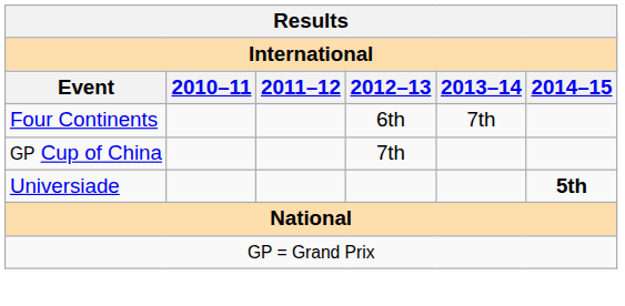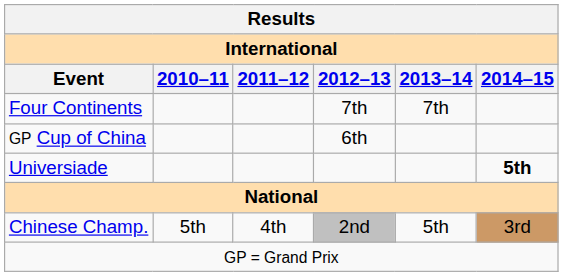 <table class="wikitable" style="text-align:center">
 <tr>
 <th colspan=6 align=center><strong>Results</strong></th>
 </tr>
 <tr>
 <th style="background-color: #ffdead; " colspan=6 align=center><strong>International</strong></th>
 </tr>
 <tr>
 <th>Event</th>
 <th><a href='#'>2010–11</a></th>
 <th><a href='#'>2011–12</a></th>
 <th><a href='#'>2012–13</a></th>
 <th><a href='#'>2013–14</a></th>
 <th><a href='#'>2014–15</a></th>
 </tr>
 <tr>
 <td align=left><a href='#'>Four Continents</a></td>
 <td></td>
 <td></td>
-<td>6th</td>
+<td>7th</td>
 <td>7th</td>
 <td></td>
 </tr>
 <tr>
 <td align=left><small>GP</small> <a href='#'>Cup of China</a></td>
 <td></td>
 <td></td>
-<td>7th</td>
+<td>6th</td>
 <td></td>
 <td></td>
 </tr>
 <tr>
 <td align=left><a href='#'>Universiade</a></td>
 <td></td>
 <td></td>
 <td></td>
 <td></td>
 <td><strong>5th</strong></td>
 </tr>
 <tr>
 <th style="background-color: #ffdead; " colspan=6 align=center><strong>National</strong></th>
 </tr>
 <tr>
+<td align=left><a href='#'>Chinese Champ.</a></td>
+<td>5th</td>
+<td>4th</td>
+<td bgcolor=silver>2nd</td>
+<td>5th</td>
+<td bgcolor=cc9966>3rd</td>
+</tr>
+<tr>
 <td colspan=6 align=center><small> GP = Grand Prix </small></td>
 </tr>
 </table>
